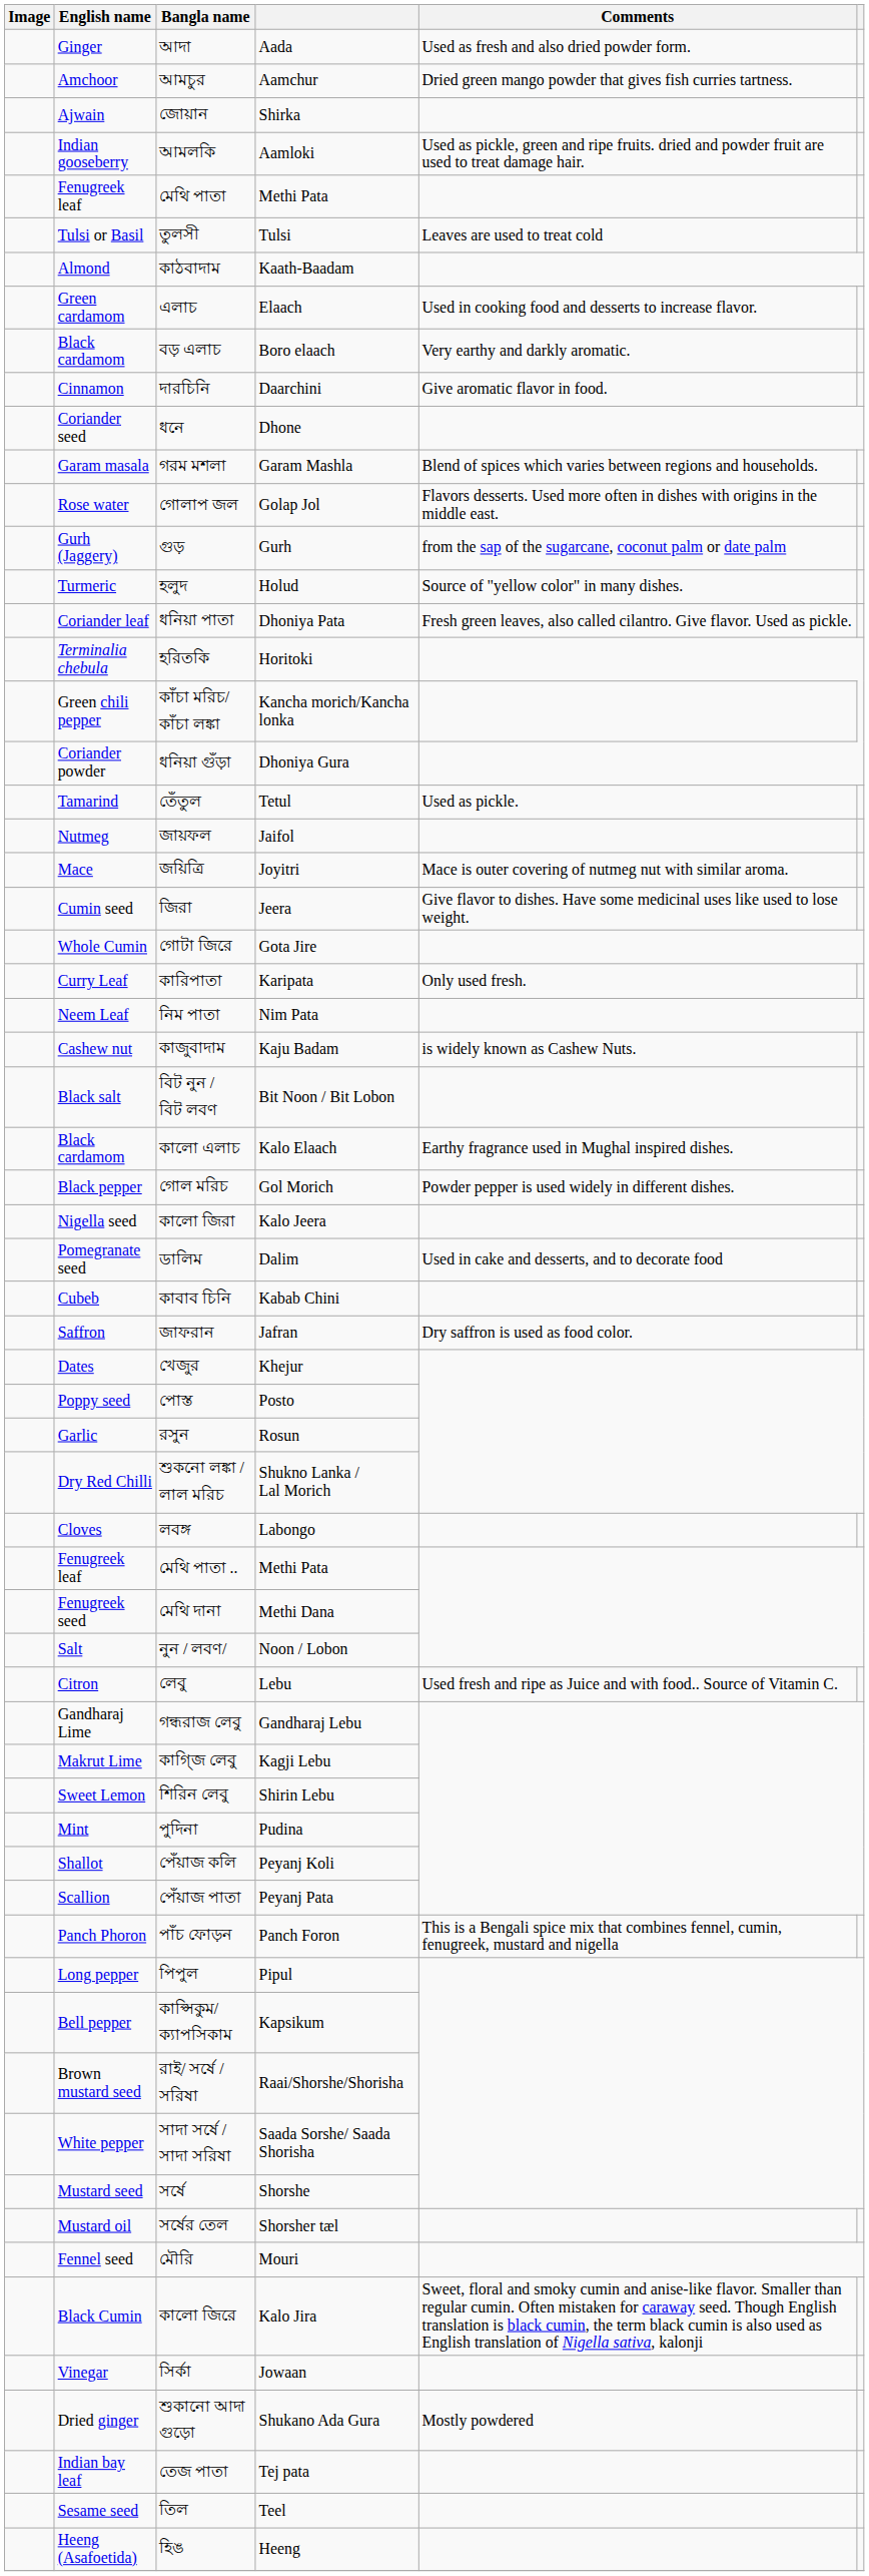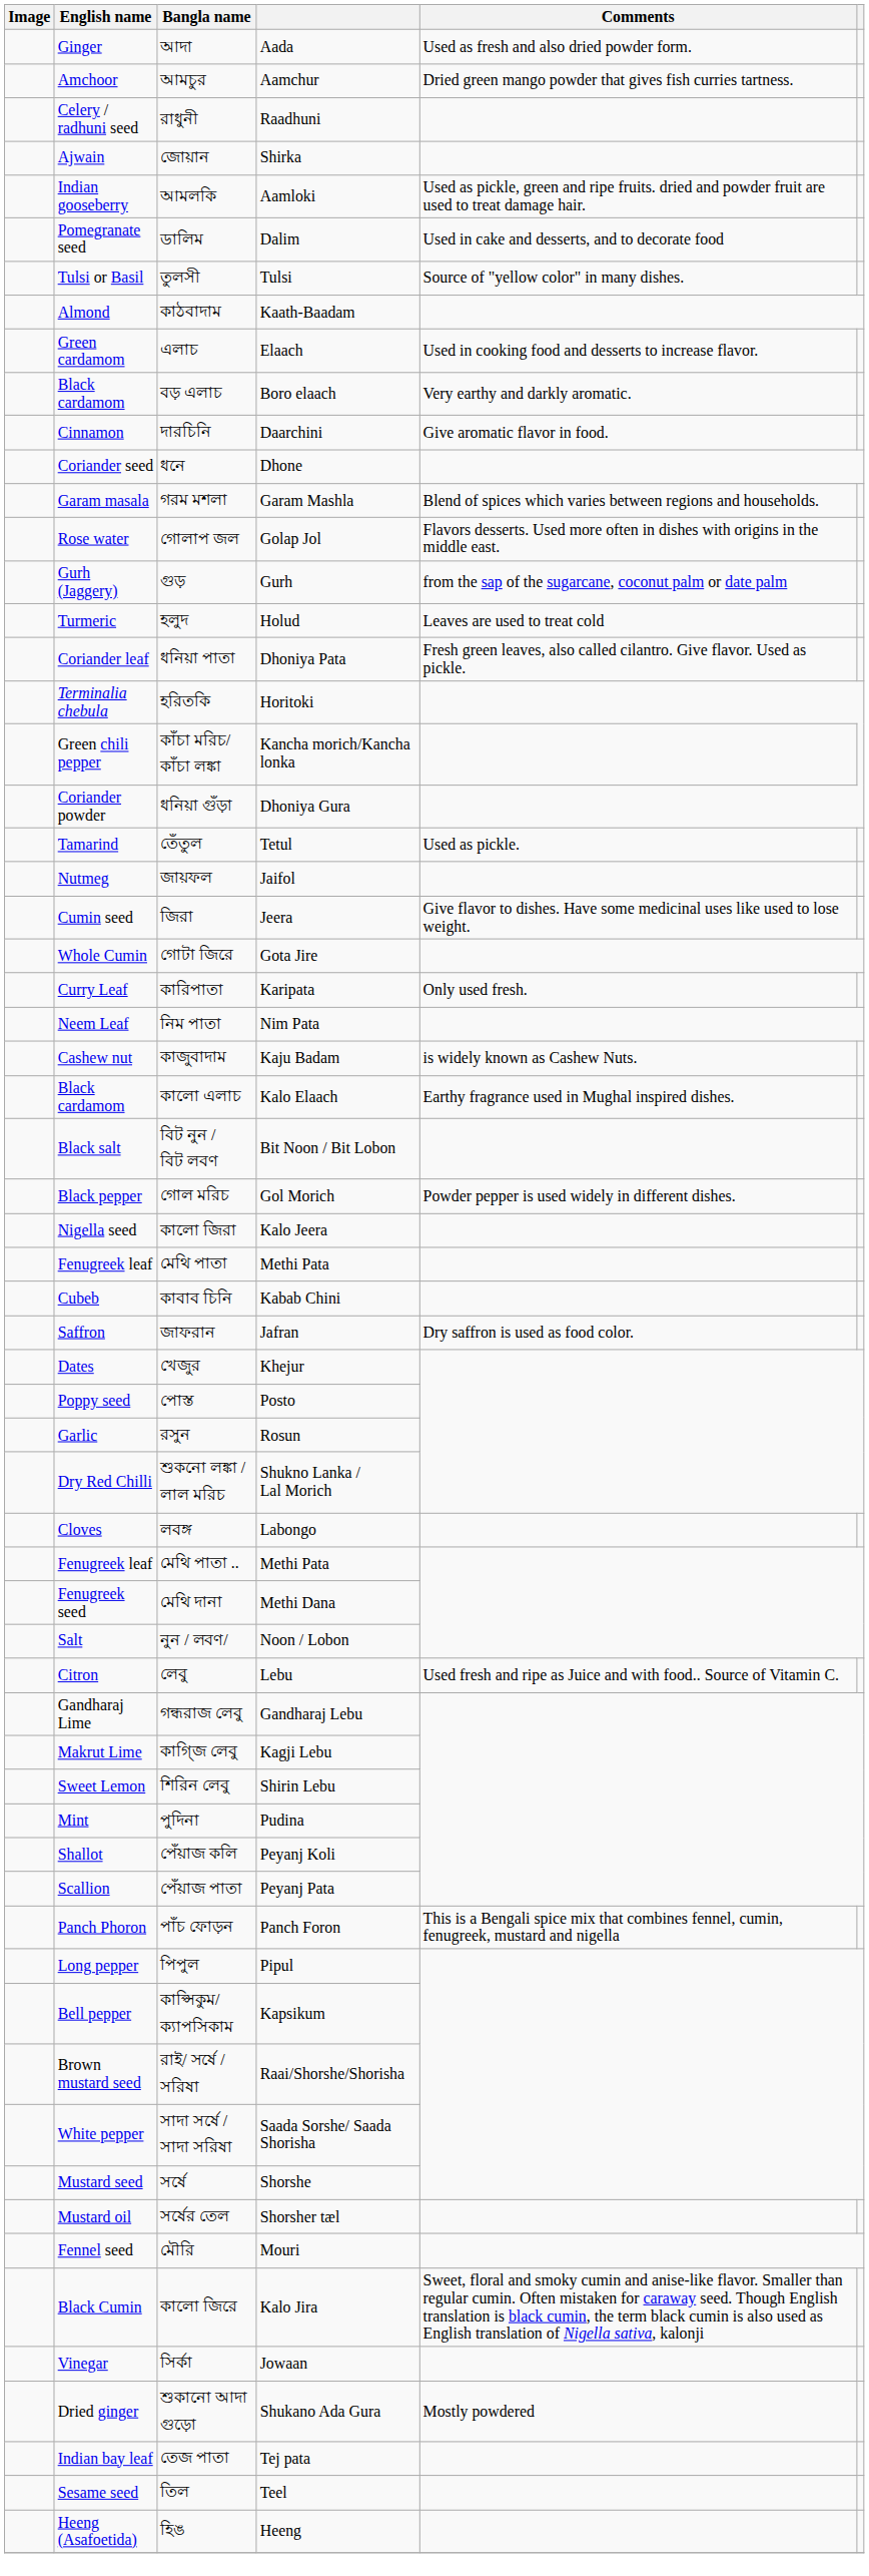 <table class="wikitable" Spices>
 <tr>
 <th>Image</th>
 <th>English name</th>
 <th>Bangla name</th>
 <th></th>
 <th>Comments</th>
 <th></th>
 </tr>
 <tr>
 <td></td>
 <td><a href='#'>Ginger</a></td>
 <td>আদা</td>
 <td>Aada</td>
 <td>Used as fresh and also dried powder form.</td>
 <td></td>
 </tr>
 <tr>
 <td></td>
 <td><a href='#'>Amchoor</a></td>
 <td>আমচুর</td>
 <td>Aamchur</td>
 <td>Dried green mango powder that gives fish curries tartness.</td>
 <td></td>
 </tr>
 <tr>
 <td></td>
+<td><a href='#'>Celery</a> / <a href='#'>radhuni</a> seed</td>
+<td>রাধুনী</td>
+<td>Raadhuni</td>
+<td></td>
+<td></td>
+</tr>
+<tr>
+<td></td>
 <td><a href='#'>Ajwain</a></td>
 <td>জোয়ান</td>
 <td>Shirka</td>
 <td></td>
 <td></td>
 </tr>
 <tr>
 <td></td>
 <td><a href='#'>Indian gooseberry</a></td>
 <td>আমলকি</td>
 <td>Aamloki</td>
 <td>Used as pickle, green and ripe fruits. dried and powder fruit are used to treat damage hair.</td>
 <td></td>
 </tr>
 <tr>
 <td></td>
-<td><a href='#'>Fenugreek</a> leaf</td>
-<td>মেথি পাতা</td>
-<td>Methi Pata</td>
-<td></td>
+<td><a href='#'>Pomegranate</a> seed</td>
+<td>ডালিম</td>
+<td>Dalim</td>
+<td>Used in cake and desserts, and to decorate food</td>
 <td></td>
 </tr>
 <tr>
 <td></td>
 <td><a href='#'>Tulsi</a> or <a href='#'>Basil</a></td>
 <td>তুলসী</td>
 <td>Tulsi</td>
-<td>Leaves are used to treat cold</td>
+<td>Source of "yellow color" in many dishes.</td>
 <td></td>
 </tr>
 <tr>
 <td></td>
 <td><a href='#'>Almond</a></td>
 <td>কাঠবাদাম</td>
 <td>Kaath-Baadam</td>
 </tr>
 <tr>
 <td></td>
 <td><a href='#'>Green cardamom</a></td>
 <td>এলাচ</td>
 <td>Elaach</td>
 <td>Used in cooking food and desserts to increase flavor.</td>
 <td></td>
 </tr>
 <tr>
 <td></td>
 <td><a href='#'>Black cardamom</a></td>
 <td>বড় এলাচ</td>
 <td>Boro elaach</td>
 <td>Very earthy and darkly aromatic.</td>
 <td></td>
 </tr>
 <tr>
 <td></td>
 <td><a href='#'>Cinnamon</a></td>
 <td>দারচিনি</td>
 <td>Daarchini</td>
 <td>Give aromatic flavor in food.</td>
 <td></td>
 </tr>
 <tr>
 <td></td>
 <td><a href='#'>Coriander</a> seed</td>
 <td>ধনে</td>
 <td>Dhone</td>
 </tr>
 <tr Aromatic.>
 <td></td>
 <td><a href='#'>Garam masala</a></td>
 <td>গরম মশলা</td>
 <td>Garam Mashla</td>
 <td>Blend of spices which varies between regions and households.</td>
 <td></td>
 </tr>
 <tr মূলত দারচিনি,লবঙ্গ এবং এলাচ-এই তিনটি মিশিয়ে গরম মশলা তৈরি করা হয়।>
 <td></td>
 <td><a href='#'>Rose water</a></td>
 <td>গোলাপ জল</td>
 <td>Golap Jol</td>
 <td>Flavors desserts. Used more often in dishes with origins in the middle east.</td>
 <td></td>
 </tr>
 <tr>
 <td></td>
 <td><a href='#'>Gurh (Jaggery)</a></td>
 <td>গুড়</td>
 <td>Gurh</td>
 <td>from the <a href='#'>sap</a> of the <a href='#'>sugarcane</a>, <a href='#'>coconut palm</a> or <a href='#'>date palm</a></td>
 <td></td>
 </tr>
 <tr>
 <td></td>
 <td><a href='#'>Turmeric</a></td>
 <td>হলুদ</td>
 <td>Holud</td>
-<td>Source of "yellow color" in many dishes.</td>
+<td>Leaves are used to treat cold</td>
 <td></td>
 </tr>
 <tr>
 <td></td>
 <td><a href='#'>Coriander leaf</a></td>
 <td>ধনিয়া পাতা</td>
 <td>Dhoniya Pata</td>
 <td>Fresh green leaves, also called cilantro. Give flavor. Used as pickle.</td>
 <td></td>
 </tr>
 <tr>
 <td></td>
 <td><em><a href='#'>Terminalia chebula</a></em></td>
 <td>হরিতকি</td>
 <td>Horitoki</td>
 </tr>
 <tr Medicinal uses.>
 <td></td>
 <td>Green <a href='#'>chili pepper</a></td>
 <td>কাঁচা মরিচ/ কাঁচা লঙ্কা</td>
 <td>Kancha morich/Kancha lonka</td>
 <td></td>
 </tr>
 <tr Give spicy taste and source of Vitamin C.>
 <td></td>
 <td><a href='#'>Coriander</a> powder</td>
 <td>ধনিয়া  গুঁড়া</td>
 <td>Dhoniya Gura</td>
 </tr>
 <tr Give flavor in dishes.>
 <td></td>
 <td><a href='#'>Tamarind</a></td>
 <td>তেঁতুল</td>
 <td>Tetul</td>
 <td>Used as pickle.</td>
 <td></td>
 </tr>
 <tr>
 <td></td>
 <td><a href='#'>Nutmeg</a></td>
 <td>জায়ফল</td>
 <td>Jaifol</td>
 <td></td>
 <td></td>
 </tr>
 <tr>
 <td></td>
-<td><a href='#'>Mace</a></td>
-<td>জয়িত্রি</td>
-<td>Joyitri</td>
-<td>Mace is outer covering of nutmeg nut with similar aroma.</td>
-<td></td>
-</tr>
-<tr>
-<td></td>
 <td><a href='#'>Cumin</a> seed</td>
 <td>জিরা</td>
 <td>Jeera</td>
 <td>Give flavor to dishes. Have some medicinal uses like used to lose weight.</td>
 <td></td>
 </tr>
 <tr>
 <td></td>
 <td><a href='#'>Whole Cumin</a></td>
 <td>গোটা জিরে</td>
 <td>Gota Jire</td>
 </tr>
 <tr>
 <td></td>
 <td><a href='#'>Curry Leaf</a></td>
 <td>কারিপাতা</td>
 <td>Karipata</td>
 <td>Only used fresh.</td>
 <td></td>
 </tr>
 <tr>
 <td></td>
 <td><a href='#'>Neem Leaf</a></td>
 <td>নিম পাতা</td>
 <td>Nim Pata</td>
 </tr>
 <tr>
 <td></td>
 <td><a href='#'>Cashew nut</a></td>
 <td>কাজুবাদাম</td>
 <td>Kaju Badam</td>
 <td> is widely known as Cashew Nuts.</td>
 <td></td>
 </tr>
 <tr>
 <td></td>
+<td><a href='#'>Black cardamom</a></td>
+<td>কালো এলাচ</td>
+<td>Kalo Elaach</td>
+<td>Earthy fragrance used in Mughal inspired dishes.</td>
+<td></td>
+</tr>
+<tr>
+<td></td>
 <td><a href='#'>Black salt</a></td>
 <td>বিট নুন /<br>বিট লবণ</td>
 <td>Bit Noon / Bit Lobon</td>
 <td></td>
-<td></td>
-</tr>
-<tr>
-<td></td>
-<td><a href='#'>Black cardamom</a></td>
-<td>কালো এলাচ</td>
-<td>Kalo Elaach</td>
-<td>Earthy fragrance used in Mughal inspired dishes.</td>
 <td></td>
 </tr>
 <tr>
 <td></td>
 <td><a href='#'>Black pepper</a></td>
 <td>গোল মরিচ</td>
 <td>Gol Morich</td>
 <td>Powder pepper is used widely in different dishes.</td>
 <td></td>
 </tr>
 <tr>
 <td></td>
 <td><a href='#'>Nigella</a> seed</td>
 <td>কালো জিরা</td>
 <td>Kalo Jeera</td>
 <td></td>
 <td></td>
 </tr>
 <tr>
 <td></td>
-<td><a href='#'>Pomegranate</a> seed</td>
-<td>ডালিম</td>
-<td>Dalim</td>
-<td>Used in cake and desserts, and to decorate food</td>
+<td><a href='#'>Fenugreek</a> leaf</td>
+<td>মেথি পাতা</td>
+<td>Methi Pata</td>
+<td></td>
 <td></td>
 </tr>
 <tr>
 <td></td>
 <td><a href='#'>Cubeb</a></td>
 <td>কাবাব চিনি</td>
 <td>Kabab Chini</td>
 <td></td>
 <td></td>
 </tr>
 <tr>
 <td></td>
 <td><a href='#'>Saffron</a></td>
 <td>জাফরান</td>
 <td>Jafran</td>
 <td>Dry saffron is used as food color.</td>
 <td></td>
 </tr>
 <tr>
 <td></td>
 <td><a href='#'>Dates</a></td>
 <td>খেজুর</td>
 <td>Khejur</td>
 </tr>
 <tr>
 <td></td>
 <td><a href='#'>Poppy seed</a></td>
 <td>পোস্ত</td>
 <td>Posto</td>
 </tr>
 <tr>
 <td></td>
 <td><a href='#'>Garlic</a></td>
 <td>রসুন</td>
 <td>Rosun</td>
 </tr>
 <tr Fresh is used as spice>
 <td></td>
 <td><a href='#'>Dry Red Chilli</a></td>
 <td>শুকনো লঙ্কা /  লাল মরিচ</td>
 <td>Shukno Lanka /<br>Lal Morich</td>
 </tr>
 <tr Use to meke the some food more testy.>
 <td></td>
 <td><a href='#'>Cloves</a></td>
 <td>লবঙ্গ</td>
 <td>Labongo</td>
 <td></td>
 <td></td>
 </tr>
 <tr>
 <td></td>
 <td><a href='#'>Fenugreek</a> leaf</td>
 <td>মেথি পাতা ..</td>
 <td>Methi Pata</td>
 </tr>
 <tr>
 <td></td>
 <td><a href='#'>Fenugreek</a> seed</td>
 <td>মেথি দানা</td>
 <td>Methi Dana</td>
 </tr>
 <tr Used directly in curry, also used to make hair shiny.>
 <td></td>
 <td><a href='#'>Salt</a></td>
 <td>নুন / লবণ/</td>
 <td>Noon / Lobon</td>
 </tr>
 <tr Increase taste of your food.>
 <td></td>
 <td><a href='#'>Citron</a></td>
 <td>লেবু</td>
 <td>Lebu</td>
 <td>Used fresh and ripe as Juice and with food.. Source of Vitamin C.</td>
 <td></td>
 </tr>
 <tr>
 <td></td>
 <td>Gandharaj Lime</td>
 <td>গন্ধরাজ লেবু</td>
 <td>Gandharaj Lebu</td>
 </tr>
 <tr>
 <td></td>
 <td><a href='#'>Makrut Lime</a></td>
 <td>কাগ্জি লেবু</td>
 <td>Kagji Lebu</td>
 </tr>
 <tr>
 <td></td>
 <td><a href='#'>Sweet Lemon</a></td>
 <td>শিরিন লেবু</td>
 <td>Shirin Lebu</td>
 </tr>
 <tr>
 <td></td>
 <td><a href='#'>Mint</a></td>
 <td>পুদিনা</td>
 <td>Pudina</td>
 </tr>
 <tr>
 <td></td>
 <td><a href='#'>Shallot</a></td>
 <td>পেঁয়াজ কলি</td>
 <td>Peyanj Koli</td>
 </tr>
 <tr>
 <td></td>
 <td><a href='#'>Scallion</a></td>
 <td>পেঁয়াজ পাতা</td>
 <td>Peyanj Pata</td>
 </tr>
 <tr>
 <td></td>
 <td><a href='#'>Panch Phoron</a></td>
 <td>পাঁচ ফোড়ন</td>
 <td>Panch Foron</td>
 <td>This is a Bengali spice mix that combines fennel, cumin, fenugreek, mustard and nigella</td>
 <td></td>
 </tr>
 <tr>
 <td></td>
 <td><a href='#'>Long pepper</a></td>
 <td>পিপুল</td>
 <td>Pipul</td>
 </tr>
 <tr>
 <td></td>
 <td><a href='#'>Bell pepper</a></td>
 <td>কাপ্সিকুম/ক্যাপসিকাম</td>
 <td>Kapsikum</td>
 </tr>
 <tr>
 <td></td>
 <td>Brown <a href='#'>mustard seed</a></td>
 <td>রাই/ সর্ষে / সরিষা</td>
 <td>Raai/Shorshe/Shorisha</td>
 </tr>
 <tr>
 <td></td>
 <td><a href='#'>White pepper</a></td>
 <td>সাদা সর্ষে / সাদা সরিষা</td>
 <td>Saada Sorshe/ Saada Shorisha</td>
 </tr>
 <tr>
 <td></td>
 <td><a href='#'>Mustard seed</a></td>
 <td>সর্ষে</td>
 <td>Shorshe</td>
 </tr>
 <tr>
 <td></td>
 <td><a href='#'>Mustard oil</a></td>
 <td>সর্ষের তেল</td>
 <td>Shorsher tæl</td>
 <td></td>
 <td></td>
 </tr>
 <tr>
 <td></td>
 <td><a href='#'>Fennel</a> seed</td>
 <td>মৌরি</td>
 <td>Mouri</td>
 </tr>
 <tr>
 <td></td>
 <td><a href='#'>Black Cumin</a></td>
 <td>কালো জিরে</td>
 <td>Kalo Jira</td>
 <td>Sweet, floral and smoky cumin and anise-like flavor. Smaller than regular cumin. Often mistaken for <a href='#'>caraway</a> seed. Though English translation is <a href='#'>black cumin</a>, the term black cumin is also used as English translation of <em><a href='#'>Nigella sativa</a></em>, kalonji</td>
 <td></td>
 </tr>
 <tr>
 <td></td>
 <td><a href='#'>Vinegar</a></td>
 <td>সির্কা</td>
 <td>Jowaan</td>
 <td></td>
 <td></td>
 </tr>
 <tr>
 <td></td>
 <td>Dried <a href='#'>ginger</a></td>
 <td>শুকানো আদা গুড়ো</td>
 <td>Shukano Ada Gura</td>
 <td>Mostly powdered</td>
 <td></td>
 </tr>
 <tr>
 <td></td>
 <td><a href='#'>Indian bay leaf</a></td>
 <td>তেজ পাতা</td>
 <td>Tej pata</td>
 <td></td>
 <td></td>
 </tr>
 <tr>
 <td></td>
 <td><a href='#'>Sesame seed</a></td>
 <td>তিল</td>
 <td>Teel</td>
 <td></td>
 <td></td>
 </tr>
 <tr>
 <td></td>
 <td><a href='#'>Heeng (Asafoetida)</a></td>
 <td>হিঙ</td>
 <td>Heeng</td>
 <td></td>
 <td></td>
 </tr>
 <tr>
 </tr>
 </table>
